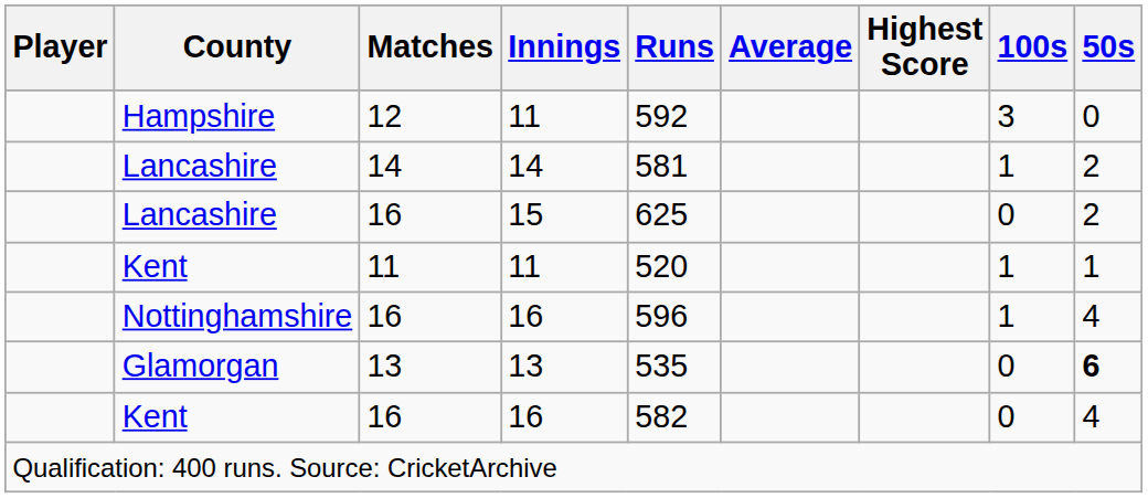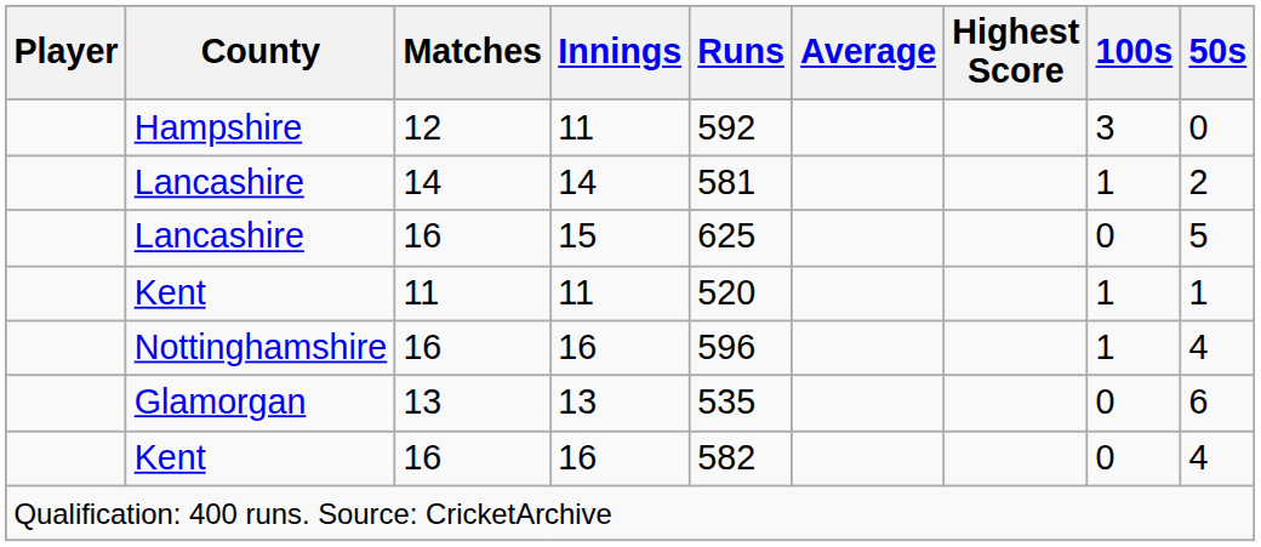 <table class="wikitable sortable" style="width:80%;">
 <tr>
 <th>Player</th>
 <th>County</th>
 <th>Matches</th>
 <th><a href='#'>Innings</a></th>
 <th><a href='#'>Runs</a></th>
 <th><a href='#'>Average</a></th>
 <th>Highest Score</th>
 <th><a href='#'>100s</a></th>
 <th><a href='#'>50s</a></th>
 </tr>
 <tr>
 <td></td>
 <td><a href='#'>Hampshire</a></td>
 <td>12</td>
 <td>11</td>
 <td>592</td>
 <td></td>
 <td></td>
 <td>3</td>
 <td>0</td>
 </tr>
 <tr>
 <td></td>
 <td><a href='#'>Lancashire</a></td>
 <td>14</td>
 <td>14</td>
 <td>581</td>
 <td></td>
 <td></td>
 <td>1</td>
 <td>2</td>
 </tr>
 <tr>
 <td></td>
 <td><a href='#'>Lancashire</a></td>
 <td>16</td>
 <td>15</td>
 <td>625</td>
 <td></td>
 <td></td>
 <td>0</td>
-<td>2</td>
+<td>5</td>
 </tr>
 <tr>
 <td></td>
 <td><a href='#'>Kent</a></td>
 <td>11</td>
 <td>11</td>
 <td>520</td>
 <td></td>
 <td></td>
 <td>1</td>
 <td>1</td>
 </tr>
 <tr>
 <td></td>
 <td><a href='#'>Nottinghamshire</a></td>
 <td>16</td>
 <td>16</td>
 <td>596</td>
 <td></td>
 <td></td>
 <td>1</td>
 <td>4</td>
 </tr>
 <tr>
 <td></td>
 <td><a href='#'>Glamorgan</a></td>
 <td>13</td>
 <td>13</td>
 <td>535</td>
 <td></td>
 <td></td>
 <td>0</td>
-<td><strong>6</strong></td>
+<td>6</td>
 </tr>
 <tr>
 <td></td>
 <td><a href='#'>Kent</a></td>
 <td>16</td>
 <td>16</td>
 <td>582</td>
 <td></td>
 <td></td>
 <td>0</td>
 <td>4</td>
 </tr>
 <tr class="unsortable">
 <td colspan="9"><small>Qualification: 400 runs.  Source: CricketArchive</small></td>
 </tr>
 </table>
